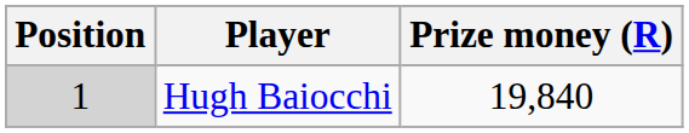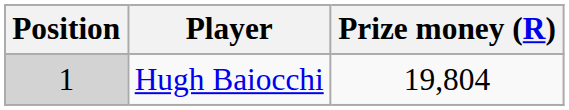 <table class=wikitable>
 <tr>
 <th>Position</th>
 <th>Player</th>
 <th>Prize money (<a href='#'>R</a>)</th>
 </tr>
 <tr>
 <td align=center style="background: lightgrey;">1</td>
 <td> <a href='#'>Hugh Baiocchi</a></td>
-<td align=center>19,840</td>
+<td align=center>19,804</td>
 </tr>
 </table>
